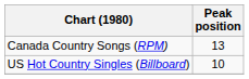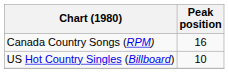 <table class="wikitable sortable">
 <tr>
 <th>Chart (1980)</th>
 <th>Peak<br>position</th>
 </tr>
 <tr>
 <td>Canada Country Songs (<em><a href='#'>RPM</a>)</em></td>
-<td align="center">13</td>
+<td align="center">16</td>
 </tr>
 <tr>
 <td>US <a href='#'>Hot Country Singles</a> (<em><a href='#'>Billboard</a></em>)</td>
 <td align="center">10</td>
 </tr>
 <tr>
 </tr>
 </table>
